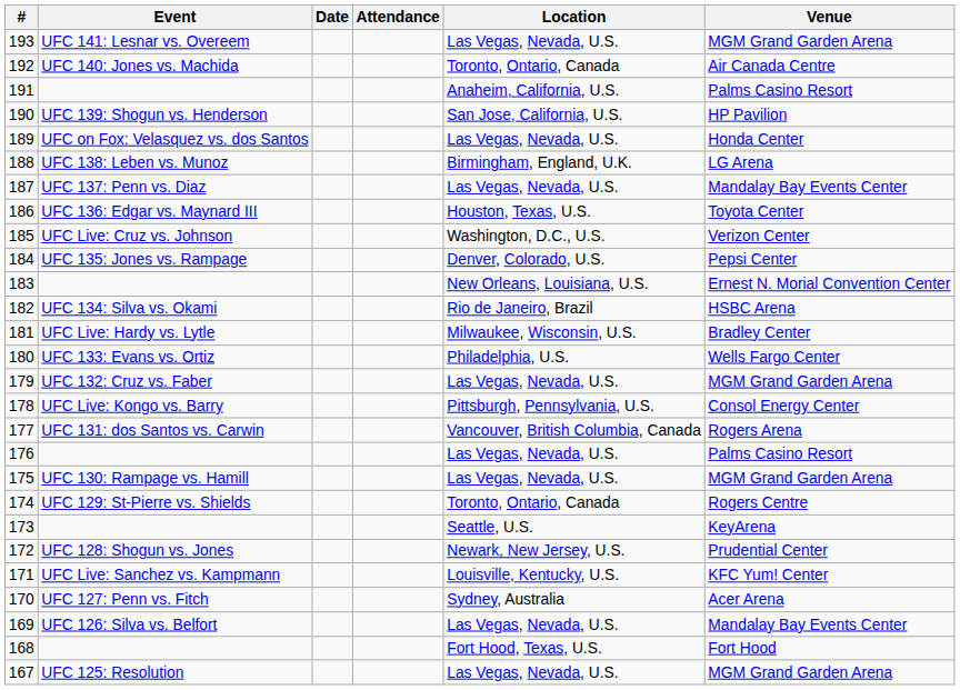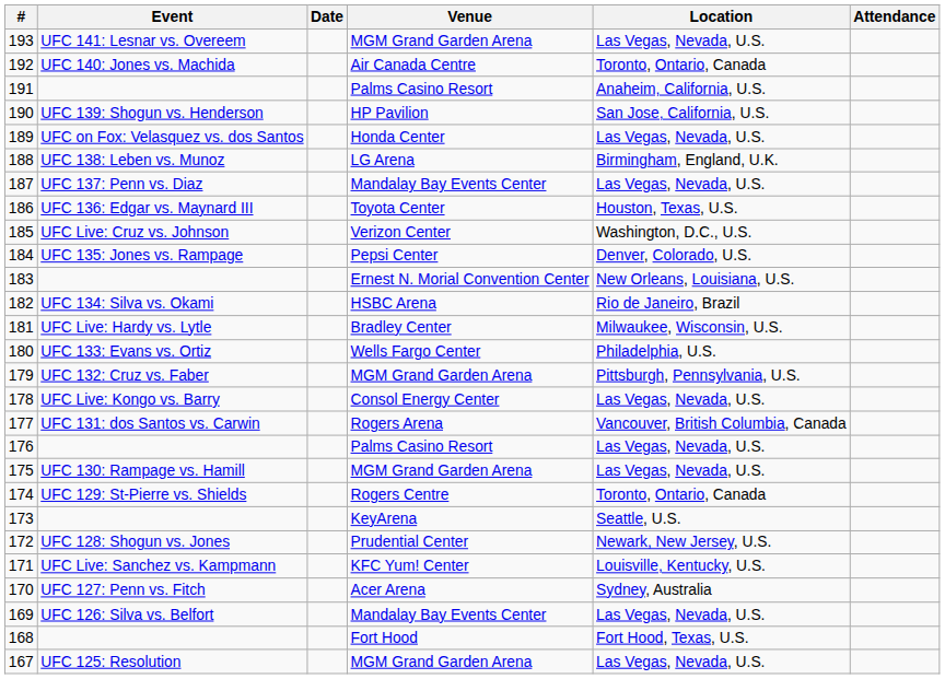 <table class="sortable wikitable succession-box" style="font-size:90%;">
 <tr>
 <th scope="col">#</th>
 <th scope="col">Event</th>
 <th scope="col">Date</th>
+<th scope="col">Venue</th>
+<th scope="col">Location</th>
 <th scope="col">Attendance</th>
-<th scope="col">Location</th>
-<th scope="col">Venue</th>
 </tr>
 <tr>
 <td>193</td>
 <td><a href='#'>UFC 141: Lesnar vs. Overeem</a></td>
 <td></td>
+<td><a href='#'>MGM Grand Garden Arena</a></td>
+<td><a href='#'>Las Vegas</a>, <a href='#'>Nevada</a>, U.S.</td>
 <td></td>
-<td><a href='#'>Las Vegas</a>, <a href='#'>Nevada</a>, U.S.</td>
-<td><a href='#'>MGM Grand Garden Arena</a></td>
 </tr>
 <tr>
 <td>192</td>
 <td><a href='#'>UFC 140: Jones vs. Machida</a></td>
 <td></td>
+<td><a href='#'>Air Canada Centre</a></td>
+<td><a href='#'>Toronto</a>, <a href='#'>Ontario</a>, Canada</td>
 <td></td>
-<td><a href='#'>Toronto</a>, <a href='#'>Ontario</a>, Canada</td>
-<td><a href='#'>Air Canada Centre</a></td>
 </tr>
 <tr>
 <td>191</td>
 <td></td>
 <td></td>
+<td><a href='#'>Palms Casino Resort</a></td>
+<td><a href='#'>Anaheim, California</a>, U.S.</td>
 <td></td>
-<td><a href='#'>Anaheim, California</a>, U.S.</td>
-<td><a href='#'>Palms Casino Resort</a></td>
 </tr>
 <tr>
 <td>190</td>
 <td><a href='#'>UFC 139: Shogun vs. Henderson</a></td>
 <td></td>
+<td><a href='#'>HP Pavilion</a></td>
+<td><a href='#'>San Jose, California</a>, U.S.</td>
 <td></td>
-<td><a href='#'>San Jose, California</a>, U.S.</td>
-<td><a href='#'>HP Pavilion</a></td>
 </tr>
 <tr>
 <td>189</td>
 <td><a href='#'>UFC on Fox: Velasquez vs. dos Santos</a></td>
 <td></td>
+<td><a href='#'>Honda Center</a></td>
+<td><a href='#'>Las Vegas</a>, <a href='#'>Nevada</a>, U.S.</td>
 <td></td>
-<td><a href='#'>Las Vegas</a>, <a href='#'>Nevada</a>, U.S.</td>
-<td><a href='#'>Honda Center</a></td>
 </tr>
 <tr>
 <td>188</td>
 <td><a href='#'>UFC 138: Leben vs. Munoz</a></td>
 <td></td>
+<td><a href='#'>LG Arena</a></td>
+<td><a href='#'>Birmingham</a>, England, U.K.</td>
 <td></td>
-<td><a href='#'>Birmingham</a>, England, U.K.</td>
-<td><a href='#'>LG Arena</a></td>
 </tr>
 <tr>
 <td>187</td>
 <td><a href='#'>UFC 137: Penn vs. Diaz</a></td>
 <td></td>
+<td><a href='#'>Mandalay Bay Events Center</a></td>
+<td><a href='#'>Las Vegas</a>, <a href='#'>Nevada</a>, U.S.</td>
 <td></td>
-<td><a href='#'>Las Vegas</a>, <a href='#'>Nevada</a>, U.S.</td>
-<td><a href='#'>Mandalay Bay Events Center</a></td>
 </tr>
 <tr>
 <td>186</td>
 <td><a href='#'>UFC 136: Edgar vs. Maynard III</a></td>
 <td></td>
+<td><a href='#'>Toyota Center</a></td>
+<td><a href='#'>Houston</a>, <a href='#'>Texas</a>, U.S.</td>
 <td></td>
-<td><a href='#'>Houston</a>, <a href='#'>Texas</a>, U.S.</td>
-<td><a href='#'>Toyota Center</a></td>
 </tr>
 <tr>
 <td>185</td>
 <td><a href='#'>UFC Live: Cruz vs. Johnson</a></td>
 <td></td>
+<td><a href='#'>Verizon Center</a></td>
+<td>Washington, D.C., U.S.</td>
 <td></td>
-<td>Washington, D.C., U.S.</td>
-<td><a href='#'>Verizon Center</a></td>
 </tr>
 <tr>
 <td>184</td>
 <td><a href='#'>UFC 135: Jones vs. Rampage</a></td>
 <td></td>
+<td><a href='#'>Pepsi Center</a></td>
+<td><a href='#'>Denver</a>, <a href='#'>Colorado</a>, U.S.</td>
 <td></td>
-<td><a href='#'>Denver</a>, <a href='#'>Colorado</a>, U.S.</td>
-<td><a href='#'>Pepsi Center</a></td>
 </tr>
 <tr>
 <td>183</td>
 <td></td>
 <td></td>
+<td><a href='#'>Ernest N. Morial Convention Center</a></td>
+<td><a href='#'>New Orleans</a>, <a href='#'>Louisiana</a>, U.S.</td>
 <td></td>
-<td><a href='#'>New Orleans</a>, <a href='#'>Louisiana</a>, U.S.</td>
-<td><a href='#'>Ernest N. Morial Convention Center</a></td>
 </tr>
 <tr>
 <td>182</td>
 <td><a href='#'>UFC 134: Silva vs. Okami</a></td>
 <td></td>
+<td><a href='#'>HSBC Arena</a></td>
+<td><a href='#'>Rio de Janeiro</a>, Brazil</td>
 <td></td>
-<td><a href='#'>Rio de Janeiro</a>, Brazil</td>
-<td><a href='#'>HSBC Arena</a></td>
 </tr>
 <tr>
 <td>181</td>
 <td><a href='#'>UFC Live: Hardy vs. Lytle</a></td>
 <td></td>
+<td><a href='#'>Bradley Center</a></td>
+<td><a href='#'>Milwaukee</a>, <a href='#'>Wisconsin</a>, U.S.</td>
 <td></td>
-<td><a href='#'>Milwaukee</a>, <a href='#'>Wisconsin</a>, U.S.</td>
-<td><a href='#'>Bradley Center</a></td>
 </tr>
 <tr>
 <td>180</td>
 <td><a href='#'>UFC 133: Evans vs. Ortiz</a></td>
 <td></td>
+<td><a href='#'>Wells Fargo Center</a></td>
+<td><a href='#'>Philadelphia</a>, U.S.</td>
 <td></td>
-<td><a href='#'>Philadelphia</a>, U.S.</td>
-<td><a href='#'>Wells Fargo Center</a></td>
 </tr>
 <tr>
 <td>179</td>
 <td><a href='#'>UFC 132: Cruz vs. Faber</a></td>
 <td></td>
+<td><a href='#'>MGM Grand Garden Arena</a></td>
+<td><a href='#'>Pittsburgh</a>, <a href='#'>Pennsylvania</a>, U.S.</td>
 <td></td>
-<td><a href='#'>Las Vegas</a>, <a href='#'>Nevada</a>, U.S.</td>
-<td><a href='#'>MGM Grand Garden Arena</a></td>
 </tr>
 <tr>
 <td>178</td>
 <td><a href='#'>UFC Live: Kongo vs. Barry</a></td>
 <td></td>
+<td><a href='#'>Consol Energy Center</a></td>
+<td><a href='#'>Las Vegas</a>, <a href='#'>Nevada</a>, U.S.</td>
 <td></td>
-<td><a href='#'>Pittsburgh</a>, <a href='#'>Pennsylvania</a>, U.S.</td>
-<td><a href='#'>Consol Energy Center</a></td>
 </tr>
 <tr>
 <td>177</td>
 <td><a href='#'>UFC 131: dos Santos vs. Carwin</a></td>
 <td></td>
+<td><a href='#'>Rogers Arena</a></td>
+<td><a href='#'>Vancouver</a>, <a href='#'>British Columbia</a>, Canada</td>
 <td></td>
-<td><a href='#'>Vancouver</a>, <a href='#'>British Columbia</a>, Canada</td>
-<td><a href='#'>Rogers Arena</a></td>
 </tr>
 <tr>
 <td>176</td>
 <td></td>
 <td></td>
+<td><a href='#'>Palms Casino Resort</a></td>
+<td><a href='#'>Las Vegas</a>, <a href='#'>Nevada</a>, U.S.</td>
 <td></td>
-<td><a href='#'>Las Vegas</a>, <a href='#'>Nevada</a>, U.S.</td>
-<td><a href='#'>Palms Casino Resort</a></td>
 </tr>
 <tr>
 <td>175</td>
 <td><a href='#'>UFC 130: Rampage vs. Hamill</a></td>
 <td></td>
+<td><a href='#'>MGM Grand Garden Arena</a></td>
+<td><a href='#'>Las Vegas</a>, <a href='#'>Nevada</a>, U.S.</td>
 <td></td>
-<td><a href='#'>Las Vegas</a>, <a href='#'>Nevada</a>, U.S.</td>
-<td><a href='#'>MGM Grand Garden Arena</a></td>
 </tr>
 <tr>
 <td>174</td>
 <td><a href='#'>UFC 129: St-Pierre vs. Shields</a></td>
 <td></td>
+<td><a href='#'>Rogers Centre</a></td>
+<td><a href='#'>Toronto</a>, <a href='#'>Ontario</a>, Canada</td>
 <td></td>
-<td><a href='#'>Toronto</a>, <a href='#'>Ontario</a>, Canada</td>
-<td><a href='#'>Rogers Centre</a></td>
 </tr>
 <tr>
 <td>173</td>
 <td></td>
 <td></td>
+<td><a href='#'>KeyArena</a></td>
+<td><a href='#'>Seattle</a>, U.S.</td>
 <td></td>
-<td><a href='#'>Seattle</a>, U.S.</td>
-<td><a href='#'>KeyArena</a></td>
 </tr>
 <tr>
 <td>172</td>
 <td><a href='#'>UFC 128: Shogun vs. Jones</a></td>
 <td></td>
+<td><a href='#'>Prudential Center</a></td>
+<td><a href='#'>Newark, New Jersey</a>, U.S.</td>
 <td></td>
-<td><a href='#'>Newark, New Jersey</a>, U.S.</td>
-<td><a href='#'>Prudential Center</a></td>
 </tr>
 <tr>
 <td>171</td>
 <td><a href='#'>UFC Live: Sanchez vs. Kampmann</a></td>
 <td></td>
+<td><a href='#'>KFC Yum! Center</a></td>
+<td><a href='#'>Louisville, Kentucky</a>, U.S.</td>
 <td></td>
-<td><a href='#'>Louisville, Kentucky</a>, U.S.</td>
-<td><a href='#'>KFC Yum! Center</a></td>
 </tr>
 <tr>
 <td>170</td>
 <td><a href='#'>UFC 127: Penn vs. Fitch</a></td>
 <td></td>
+<td><a href='#'>Acer Arena</a></td>
+<td><a href='#'>Sydney</a>, Australia</td>
 <td></td>
-<td><a href='#'>Sydney</a>, Australia</td>
-<td><a href='#'>Acer Arena</a></td>
 </tr>
 <tr>
 <td>169</td>
 <td><a href='#'>UFC 126: Silva vs. Belfort</a></td>
 <td></td>
+<td><a href='#'>Mandalay Bay Events Center</a></td>
+<td><a href='#'>Las Vegas</a>, <a href='#'>Nevada</a>, U.S.</td>
 <td></td>
-<td><a href='#'>Las Vegas</a>, <a href='#'>Nevada</a>, U.S.</td>
-<td><a href='#'>Mandalay Bay Events Center</a></td>
 </tr>
 <tr>
 <td>168</td>
 <td></td>
 <td></td>
+<td><a href='#'>Fort Hood</a></td>
+<td><a href='#'>Fort Hood</a>, <a href='#'>Texas</a>, U.S.</td>
 <td></td>
-<td><a href='#'>Fort Hood</a>, <a href='#'>Texas</a>, U.S.</td>
-<td><a href='#'>Fort Hood</a></td>
 </tr>
 <tr>
 <td>167</td>
 <td><a href='#'>UFC 125: Resolution</a></td>
 <td></td>
+<td><a href='#'>MGM Grand Garden Arena</a></td>
+<td><a href='#'>Las Vegas</a>, <a href='#'>Nevada</a>, U.S.</td>
 <td></td>
-<td><a href='#'>Las Vegas</a>, <a href='#'>Nevada</a>, U.S.</td>
-<td><a href='#'>MGM Grand Garden Arena</a></td>
 </tr>
 </table>
